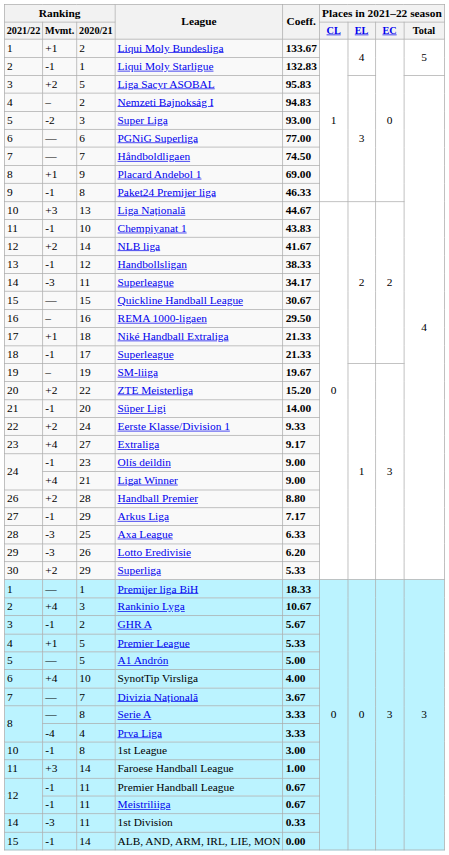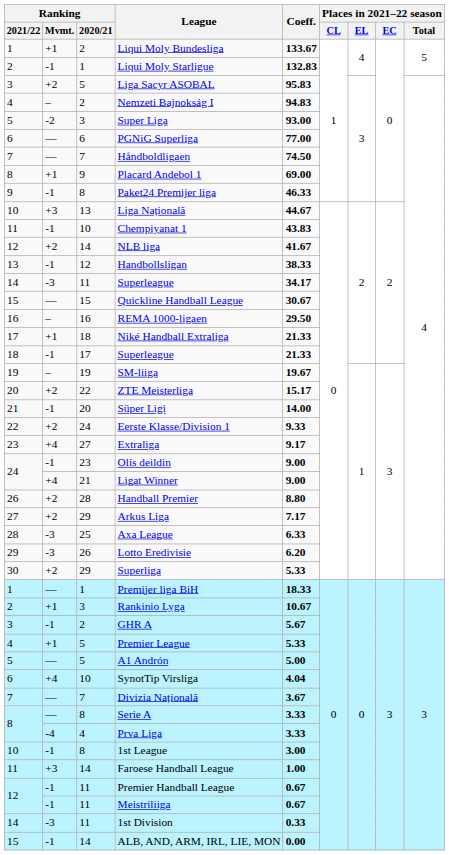 <table class="wikitable sortable">
 <tr>
 <th colspan="3">Ranking</th>
 <th rowspan="2">League</th>
 <th rowspan="2">Coeff.</th>
 <th colspan="4">Places in 2021–22 season</th>
 </tr>
 <tr style=font-size:90%>
 <th>2021/22</th>
 <th>Mvmt.</th>
 <th>2020/21</th>
 <th><a href='#'>CL</a></th>
 <th><a href='#'>EL</a></th>
 <th><a href='#'>EC</a></th>
 <th>Total</th>
 </tr>
 <tr>
 <td>1</td>
 <td> +1</td>
 <td>2</td>
 <td> <a href='#'>Liqui Moly Bundesliga</a></td>
 <td><strong>133.67</strong></td>
 <td align=center rowspan="9" bgcolor="#FFFFFF">1</td>
 <td align=center rowspan="2" bgcolor="#FFFFFF">4</td>
 <td align=center rowspan="9" bgcolor="#FFFFFF">0</td>
 <td align=center rowspan="2" bgcolor="#FFFFFF">5</td>
 </tr>
 <tr>
 <td>2</td>
 <td> -1</td>
 <td>1</td>
 <td> <a href='#'>Liqui Moly Starligue</a></td>
 <td><strong>132.83</strong></td>
 </tr>
 <tr>
 <td>3</td>
 <td> +2</td>
 <td>5</td>
 <td> <a href='#'>Liga Sacyr ASOBAL</a></td>
 <td><strong>95.83</strong></td>
 <td align=center rowspan="7" bgcolor="#FFFFFF">3</td>
 <td align=center rowspan="28" bgcolor="#FFFFFF">4</td>
 </tr>
 <tr>
 <td>4</td>
 <td> –</td>
 <td>2</td>
 <td> <a href='#'>Nemzeti Bajnokság I</a></td>
 <td><strong>94.83</strong></td>
 </tr>
 <tr>
 <td>5</td>
 <td> -2</td>
 <td>3</td>
 <td> <a href='#'>Super Liga</a></td>
 <td><strong>93.00</strong></td>
 </tr>
 <tr>
 <td>6</td>
 <td> —</td>
 <td>6</td>
 <td> <a href='#'>PGNiG Superliga</a></td>
 <td><strong>77.00</strong></td>
 </tr>
 <tr>
 <td>7</td>
 <td> —</td>
 <td>7</td>
 <td> <a href='#'>Håndboldligaen</a></td>
 <td><strong>74.50</strong></td>
 </tr>
 <tr>
 <td>8</td>
 <td> +1</td>
 <td>9</td>
 <td> <a href='#'>Placard Andebol 1</a></td>
 <td><strong>69.00</strong></td>
 </tr>
 <tr>
 <td>9</td>
 <td> -1</td>
 <td>8</td>
 <td> <a href='#'>Paket24 Premijer liga</a></td>
 <td><strong>46.33</strong></td>
 </tr>
 <tr>
 <td>10</td>
 <td> +3</td>
 <td>13</td>
 <td> <a href='#'>Liga Națională</a></td>
 <td><strong>44.67</strong></td>
 <td align=center rowspan="21" bgcolor="#FFFFFF">0</td>
 <td align=center rowspan="9" bgcolor="#FFFFFF">2</td>
 <td align=center rowspan="9" bgcolor="#FFFFFF">2</td>
 </tr>
 <tr>
 <td>11</td>
 <td> -1</td>
 <td>10</td>
 <td> <a href='#'>Chempiyanat 1</a></td>
 <td><strong>43.83</strong></td>
 </tr>
 <tr>
 <td>12</td>
 <td> +2</td>
 <td>14</td>
 <td> <a href='#'>NLB liga</a></td>
 <td><strong>41.67</strong></td>
 </tr>
 <tr>
 <td>13</td>
 <td> -1</td>
 <td>12</td>
 <td> <a href='#'>Handbollsligan</a></td>
 <td><strong>38.33</strong></td>
 </tr>
 <tr>
 <td>14</td>
 <td> -3</td>
 <td>11</td>
 <td> <a href='#'>Superleague</a></td>
 <td><strong>34.17</strong></td>
 </tr>
 <tr>
 <td>15</td>
 <td> —</td>
 <td>15</td>
 <td> <a href='#'>Quickline Handball League</a></td>
 <td><strong>30.67</strong></td>
 </tr>
 <tr>
 <td>16</td>
 <td> –</td>
 <td>16</td>
 <td> <a href='#'>REMA 1000-ligaen</a></td>
 <td><strong>29.50</strong></td>
 </tr>
 <tr>
 <td>17</td>
 <td> +1</td>
 <td>18</td>
 <td> <a href='#'>Niké Handball Extraliga</a></td>
 <td><strong>21.33</strong></td>
 </tr>
 <tr>
 <td>18</td>
 <td> -1</td>
 <td>17</td>
 <td> <a href='#'>Superleague</a></td>
 <td><strong>21.33</strong></td>
 </tr>
 <tr>
 <td>19</td>
 <td> –</td>
 <td>19</td>
 <td> <a href='#'>SM-liiga</a></td>
 <td><strong>19.67</strong></td>
 <td align=center rowspan="12" bgcolor="#FFFFFF">1</td>
 <td align=center rowspan="12" bgcolor="#FFFFFF">3</td>
 </tr>
 <tr>
 <td>20</td>
 <td> +2</td>
 <td>22</td>
 <td> <a href='#'>ZTE Meisterliga</a></td>
-<td><strong>15.20</strong></td>
+<td><strong>15.17</strong></td>
 </tr>
 <tr>
 <td>21</td>
 <td> -1</td>
 <td>20</td>
 <td> <a href='#'>Süper Ligi</a></td>
 <td><strong>14.00</strong></td>
 </tr>
 <tr>
 <td>22</td>
 <td> +2</td>
 <td>24</td>
 <td> <a href='#'>Eerste Klasse/Division 1</a></td>
 <td><strong>9.33</strong></td>
 </tr>
 <tr>
 <td>23</td>
 <td> +4</td>
 <td>27</td>
 <td> <a href='#'>Extraliga</a></td>
 <td><strong>9.17</strong></td>
 </tr>
 <tr>
 <td rowspan="2">24</td>
 <td> -1</td>
 <td>23</td>
 <td> <a href='#'>Olís deildin</a></td>
 <td><strong>9.00</strong></td>
 </tr>
 <tr>
 <td> +4</td>
 <td>21</td>
 <td> <a href='#'>Ligat Winner</a></td>
 <td><strong>9.00</strong></td>
 </tr>
 <tr>
 <td>26</td>
 <td> +2</td>
 <td>28</td>
 <td> <a href='#'>Handball Premier</a></td>
 <td><strong>8.80</strong></td>
 </tr>
 <tr>
 <td>27</td>
-<td> -1</td>
+<td> +2</td>
 <td>29</td>
 <td> <a href='#'>Arkus Liga</a></td>
 <td><strong>7.17</strong></td>
 </tr>
 <tr>
 <td>28</td>
 <td> -3</td>
 <td>25</td>
 <td> <a href='#'>Axa League</a></td>
 <td><strong>6.33</strong></td>
 </tr>
 <tr>
 <td>29</td>
 <td> -3</td>
 <td>26</td>
 <td> <a href='#'>Lotto Eredivisie</a></td>
 <td><strong>6.20</strong></td>
 </tr>
 <tr>
 <td>30</td>
 <td> +2</td>
 <td>29</td>
 <td> <a href='#'>Superliga</a></td>
 <td><strong>5.33</strong></td>
 </tr>
 <tr bgcolor=#BBF3FF>
 <td>1</td>
 <td> —</td>
 <td>1</td>
 <td> <a href='#'>Premijer liga BiH</a></td>
 <td><strong>18.33</strong></td>
 <td align=center rowspan="15" bgcolor="#BBF3FF">0</td>
 <td align=center rowspan="15" bgcolor="#BBF3FF">0</td>
 <td align=center rowspan="15" bgcolor="#BBF3FF">3</td>
 <td align=center rowspan="15" bgcolor="#BBF3FF">3</td>
 </tr>
 <tr bgcolor=#BBF3FF>
 <td>2</td>
-<td> +4</td>
+<td> +1</td>
 <td>3</td>
 <td> <a href='#'>Rankinio Lyga</a></td>
 <td><strong>10.67</strong></td>
 </tr>
 <tr bgcolor=#BBF3FF>
 <td>3</td>
 <td> -1</td>
 <td>2</td>
 <td> <a href='#'>GHR A</a></td>
 <td><strong>5.67</strong></td>
 </tr>
 <tr bgcolor=#BBF3FF>
 <td>4</td>
 <td> +1</td>
 <td>5</td>
 <td> <a href='#'>Premier League</a></td>
 <td><strong>5.33</strong></td>
 </tr>
 <tr bgcolor=#BBF3FF>
 <td>5</td>
 <td> —</td>
 <td>5</td>
 <td> <a href='#'>A1 Andrón</a></td>
 <td><strong>5.00</strong></td>
 </tr>
 <tr bgcolor=#BBF3FF>
 <td>6</td>
 <td> +4</td>
 <td>10</td>
 <td> SynotTip Virsliga</td>
-<td><strong>4.00</strong></td>
+<td><strong>4.04</strong></td>
 </tr>
 <tr bgcolor=#BBF3FF>
 <td>7</td>
 <td> —</td>
 <td>7</td>
 <td> <a href='#'>Divizia Națională</a></td>
 <td><strong>3.67</strong></td>
 </tr>
 <tr bgcolor=#BBF3FF>
 <td rowspan="2">8</td>
 <td> —</td>
 <td>8</td>
 <td> <a href='#'>Serie A</a></td>
 <td><strong>3.33</strong></td>
 </tr>
 <tr bgcolor=#BBF3FF>
 <td> -4</td>
 <td>4</td>
 <td> <a href='#'>Prva Liga</a></td>
 <td><strong>3.33</strong></td>
 </tr>
 <tr bgcolor=#BBF3FF>
 <td>10</td>
 <td> -1</td>
 <td>8</td>
 <td> 1st League</td>
 <td><strong>3.00</strong></td>
 </tr>
 <tr bgcolor=#BBF3FF>
 <td>11</td>
 <td> +3</td>
 <td>14</td>
 <td> Faroese Handball League</td>
 <td><strong>1.00</strong></td>
 </tr>
 <tr bgcolor=#BBF3FF>
 <td rowspan="2">12</td>
 <td> -1</td>
 <td>11</td>
 <td> Premier Handball League</td>
 <td><strong>0.67</strong></td>
 </tr>
 <tr bgcolor=#BBF3FF>
 <td> -1</td>
 <td>11</td>
 <td> <a href='#'>Meistriliiga</a></td>
 <td><strong>0.67</strong></td>
 </tr>
 <tr bgcolor=#BBF3FF>
 <td>14</td>
 <td> -3</td>
 <td>11</td>
 <td> 1st Division</td>
 <td><strong>0.33</strong></td>
 </tr>
 <tr bgcolor=#BBF3FF>
 <td>15</td>
 <td> -1</td>
 <td>14</td>
 <td>ALB, AND, ARM, IRL, LIE, MON</td>
 <td><strong>0.00</strong></td>
 </tr>
 </table>
